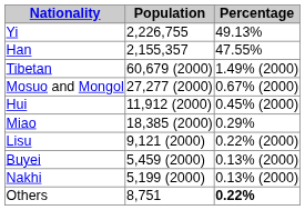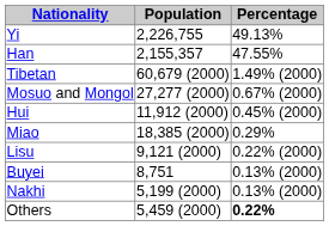 <table border=1 style="border-collapse: collapse;">
 <tr bgcolor=cccccc>
 <th><a href='#'>Nationality</a></th>
 <th>Population</th>
 <th>Percentage</th>
 </tr>
 <tr>
 <td><a href='#'>Yi</a></td>
 <td>2,226,755</td>
 <td>49.13%</td>
 </tr>
 <tr>
 <td><a href='#'>Han</a></td>
 <td>2,155,357</td>
 <td>47.55%</td>
 </tr>
 <tr>
 <td><a href='#'>Tibetan</a></td>
 <td>60,679 (2000)</td>
 <td>1.49% (2000)</td>
 </tr>
 <tr>
 <td><a href='#'>Mosuo</a> and <a href='#'>Mongol</a></td>
 <td>27,277 (2000)</td>
 <td>0.67% (2000)</td>
 </tr>
 <tr>
 <td><a href='#'>Hui</a></td>
 <td>11,912 (2000)</td>
 <td>0.45% (2000)</td>
 </tr>
 <tr>
 <td><a href='#'>Miao</a></td>
 <td>18,385 (2000)</td>
 <td>0.29%</td>
 </tr>
 <tr>
 <td><a href='#'>Lisu</a></td>
 <td>9,121 (2000)</td>
 <td>0.22% (2000)</td>
 </tr>
 <tr>
 <td><a href='#'>Buyei</a></td>
-<td>5,459 (2000)</td>
+<td>8,751</td>
 <td>0.13% (2000)</td>
 </tr>
 <tr>
 <td><a href='#'>Nakhi</a></td>
 <td>5,199 (2000)</td>
 <td>0.13% (2000)</td>
 </tr>
 <tr>
 <td>Others</td>
-<td>8,751</td>
+<td>5,459 (2000)</td>
 <td><strong>0.22%</strong></td>
 </tr>
 </table>
